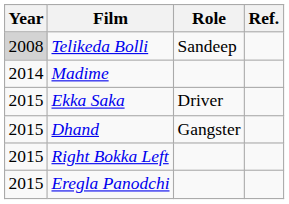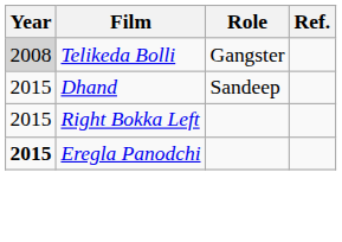 <table class="wikitable">
 <tr>
 <th>Year</th>
 <th>Film</th>
 <th>Role</th>
 <th scope="col" class="unsortable">Ref.</th>
 </tr>
 <tr>
 <td style="background: lightgrey;">2008</td>
 <td><em><a href='#'>Telikeda Bolli</a></em></td>
-<td>Sandeep</td>
-<td></td>
-</tr>
-<tr>
-<td>2014</td>
-<td><em><a href='#'>Madime</a></em></td>
-<td></td>
-<td></td>
-</tr>
-<tr>
-<td>2015</td>
-<td><em><a href='#'>Ekka Saka</a></em></td>
-<td>Driver</td>
+<td>Gangster</td>
 <td></td>
 </tr>
 <tr>
 <td>2015</td>
 <td><em><a href='#'>Dhand</a></em></td>
-<td>Gangster</td>
+<td>Sandeep</td>
 <td></td>
 </tr>
 <tr>
 <td>2015</td>
 <td><em><a href='#'>Right Bokka Left</a></em></td>
 <td></td>
 <td></td>
 </tr>
 <tr>
-<td>2015</td>
+<td><strong>2015</strong></td>
 <td><em><a href='#'>Eregla Panodchi</a></em></td>
 <td></td>
 <td></td>
 </tr>
 </table>
